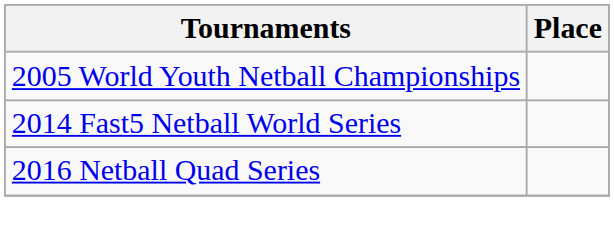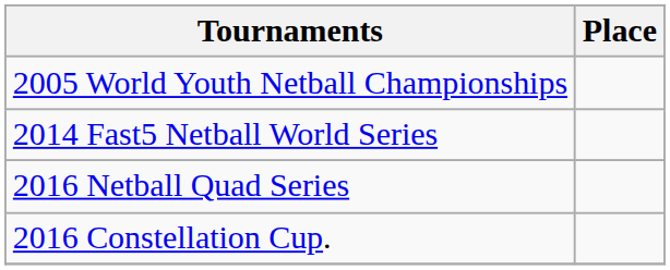 <table class="wikitable collapsible">
 <tr>
 <th>Tournaments</th>
 <th>Place</th>
 </tr>
 <tr>
 <td><a href='#'>2005 World Youth Netball Championships</a></td>
 <td></td>
 </tr>
 <tr>
 <td><a href='#'>2014 Fast5 Netball World Series</a></td>
 <td></td>
 </tr>
 <tr>
 <td><a href='#'>2016 Netball Quad Series</a></td>
 <td></td>
 </tr>
 <tr>
+<td><a href='#'>2016 Constellation Cup</a>.</td>
+<td></td>
+</tr>
+<tr>
 </tr>
 </table>
